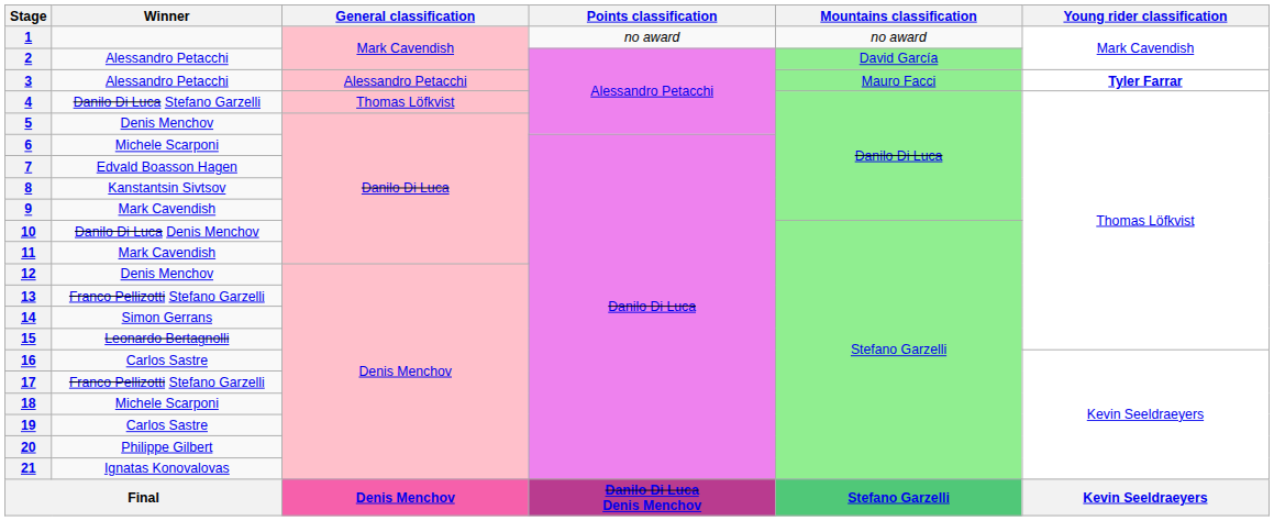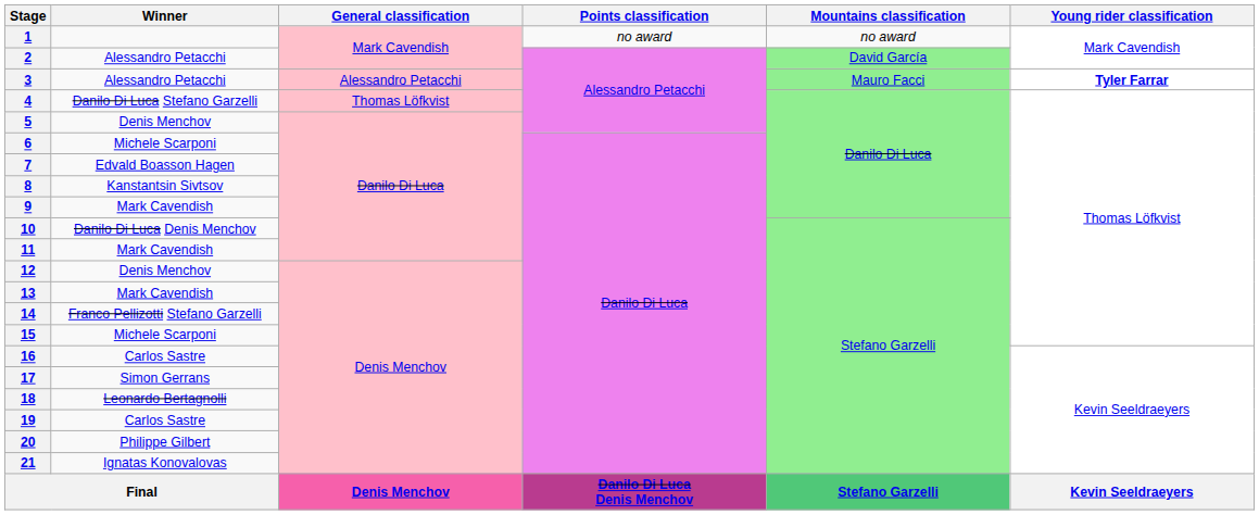 <table class="wikitable" style="text-align: center; font-size:smaller;">
 <tr style="background-color: #efefef;">
 <th width="1%">Stage</th>
 <th width="14%">Winner</th>
 <th width="15%"><a href='#'>General classification</a><br></th>
 <th width="15%"><a href='#'>Points classification</a><br></th>
 <th width="15%"><a href='#'>Mountains classification</a><br></th>
 <th width="15%"><a href='#'>Young rider classification</a><br></th>
 </tr>
 <tr>
 <th><a href='#'>1</a></th>
 <td></td>
 <td style="background:pink;" rowspan="2"><a href='#'>Mark Cavendish</a></td>
 <td rowspan="1"><em>no award</em></td>
 <td rowspan="1"><em>no award</em></td>
 <td style="background:white;" rowspan="2"><a href='#'>Mark Cavendish</a></td>
 </tr>
 <tr>
 <th><a href='#'>2</a></th>
 <td><a href='#'>Alessandro Petacchi</a></td>
 <td style="background:violet;" rowspan="4"><a href='#'>Alessandro Petacchi</a></td>
 <td style="background:lightgreen;" rowspan="1"><a href='#'>David García</a></td>
 </tr>
 <tr>
 <th><a href='#'>3</a></th>
 <td><a href='#'>Alessandro Petacchi</a></td>
 <td style="background:pink;" rowspan="1"><a href='#'>Alessandro Petacchi</a></td>
 <td style="background:lightgreen;" rowspan="1"><a href='#'>Mauro Facci</a></td>
 <td style="background:white;" rowspan="1"><strong><a href='#'>Tyler Farrar</a></strong></td>
 </tr>
 <tr>
 <th><a href='#'>4</a></th>
 <td><s><a href='#'>Danilo Di Luca</a></s> <a href='#'>Stefano Garzelli</a></td>
 <td style="background:pink;" rowspan="1"><a href='#'>Thomas Löfkvist</a></td>
 <td style="background:lightgreen;" rowspan="6"><s><a href='#'>Danilo Di Luca</a></s></td>
 <td style="background:white;" rowspan="12"><a href='#'>Thomas Löfkvist</a></td>
 </tr>
 <tr>
 <th><a href='#'>5</a></th>
 <td><a href='#'>Denis Menchov</a></td>
 <td style="background:pink;" rowspan="7"><s><a href='#'>Danilo Di Luca</a></s></td>
 </tr>
 <tr>
 <th><a href='#'>6</a></th>
 <td><a href='#'>Michele Scarponi</a></td>
 <td style="background:violet;" rowspan="16"><s><a href='#'>Danilo Di Luca</a></s></td>
 </tr>
 <tr>
 <th><a href='#'>7</a></th>
 <td><a href='#'>Edvald Boasson Hagen</a></td>
 </tr>
 <tr>
 <th><a href='#'>8</a></th>
 <td><a href='#'>Kanstantsin Sivtsov</a></td>
 </tr>
 <tr>
 <th><a href='#'>9</a></th>
 <td><a href='#'>Mark Cavendish</a></td>
 </tr>
 <tr>
 <th><a href='#'>10</a></th>
 <td><s><a href='#'>Danilo Di Luca</a></s> <a href='#'>Denis Menchov</a></td>
 <td style="background:lightgreen;" rowspan="12"><a href='#'>Stefano Garzelli</a></td>
 </tr>
 <tr>
 <th><a href='#'>11</a></th>
 <td><a href='#'>Mark Cavendish</a></td>
 </tr>
 <tr>
 <th><a href='#'>12</a></th>
 <td><a href='#'>Denis Menchov</a></td>
 <td style="background:pink;" rowspan="10"><a href='#'>Denis Menchov</a></td>
 </tr>
 <tr>
 <th><a href='#'>13</a></th>
+<td><a href='#'>Mark Cavendish</a></td>
+</tr>
+<tr>
+<th><a href='#'>14</a></th>
 <td><s><a href='#'>Franco Pellizotti</a></s> <a href='#'>Stefano Garzelli</a></td>
 </tr>
 <tr>
-<th><a href='#'>14</a></th>
-<td><a href='#'>Simon Gerrans</a></td>
-</tr>
-<tr>
 <th><a href='#'>15</a></th>
-<td><s><a href='#'>Leonardo Bertagnolli</a></s></td>
+<td><a href='#'>Michele Scarponi</a></td>
 </tr>
 <tr>
 <th><a href='#'>16</a></th>
 <td><a href='#'>Carlos Sastre</a></td>
 <td style="background:white;" rowspan="6"><a href='#'>Kevin Seeldraeyers</a></td>
 </tr>
 <tr>
 <th><a href='#'>17</a></th>
-<td><s><a href='#'>Franco Pellizotti</a></s> <a href='#'>Stefano Garzelli</a></td>
+<td><a href='#'>Simon Gerrans</a></td>
 </tr>
 <tr>
 <th><a href='#'>18</a></th>
-<td><a href='#'>Michele Scarponi</a></td>
+<td><s><a href='#'>Leonardo Bertagnolli</a></s></td>
 </tr>
 <tr>
 <th><a href='#'>19</a></th>
 <td><a href='#'>Carlos Sastre</a></td>
 </tr>
 <tr>
 <th><a href='#'>20</a></th>
 <td><a href='#'>Philippe Gilbert</a></td>
 </tr>
 <tr>
 <th><a href='#'>21</a></th>
 <td><a href='#'>Ignatas Konovalovas</a></td>
 </tr>
 <tr>
 <th colspan=2><strong>Final</strong></th>
 <th style="background:#F660AB;"  rowspan="1"><strong><a href='#'>Denis Menchov</a></strong></th>
 <th style="background:#B93B8F;"  rowspan="1"><s><a href='#'>Danilo Di Luca</a></s><br><strong><a href='#'>Denis Menchov</a></strong></th>
 <th style="background:#50C878;"  rowspan="1"><strong><a href='#'>Stefano Garzelli</a></strong></th>
 <th style="background:offwhite;" rowspan="1"><strong><a href='#'>Kevin Seeldraeyers</a></strong></th>
 </tr>
 </table>
